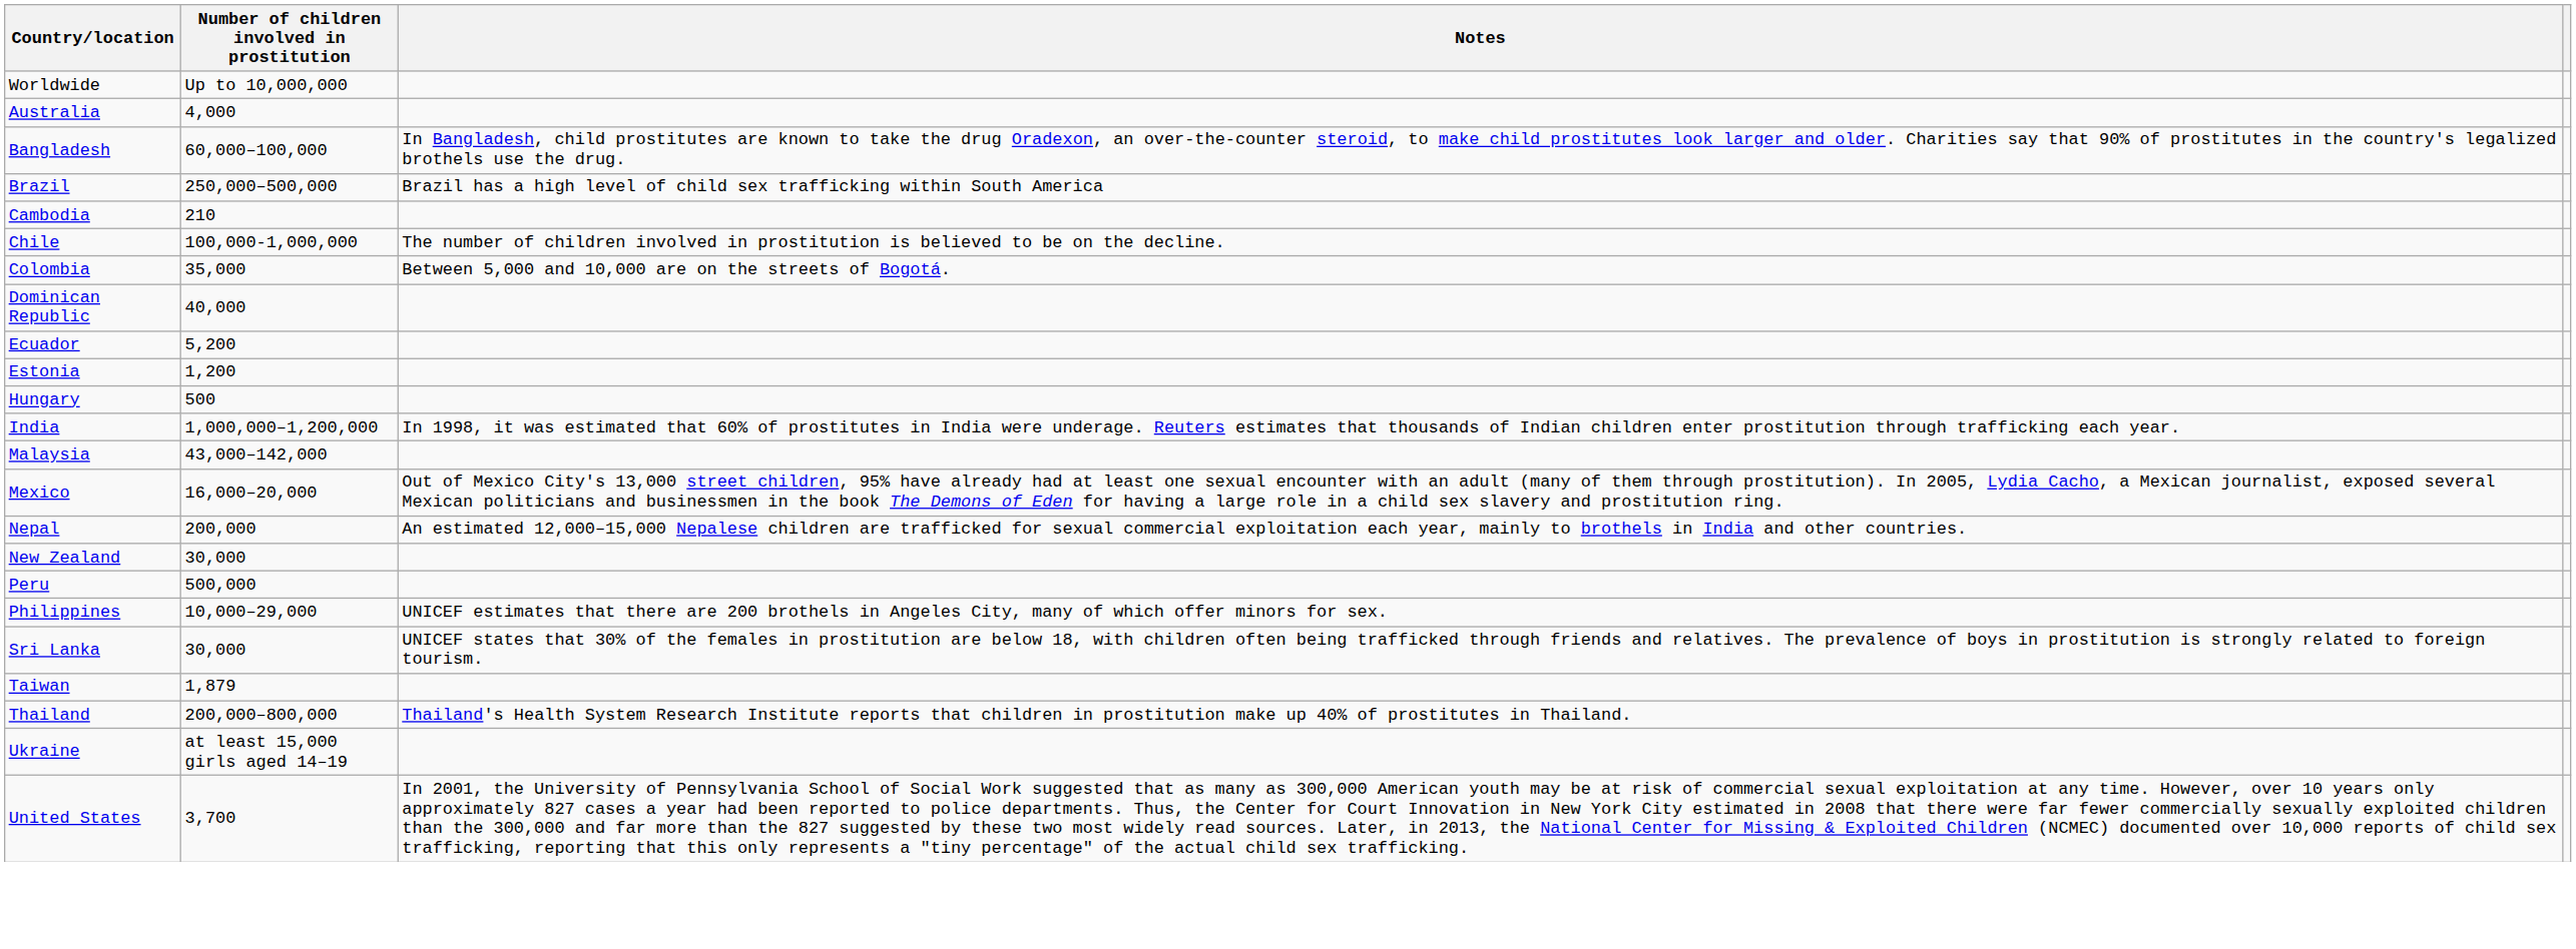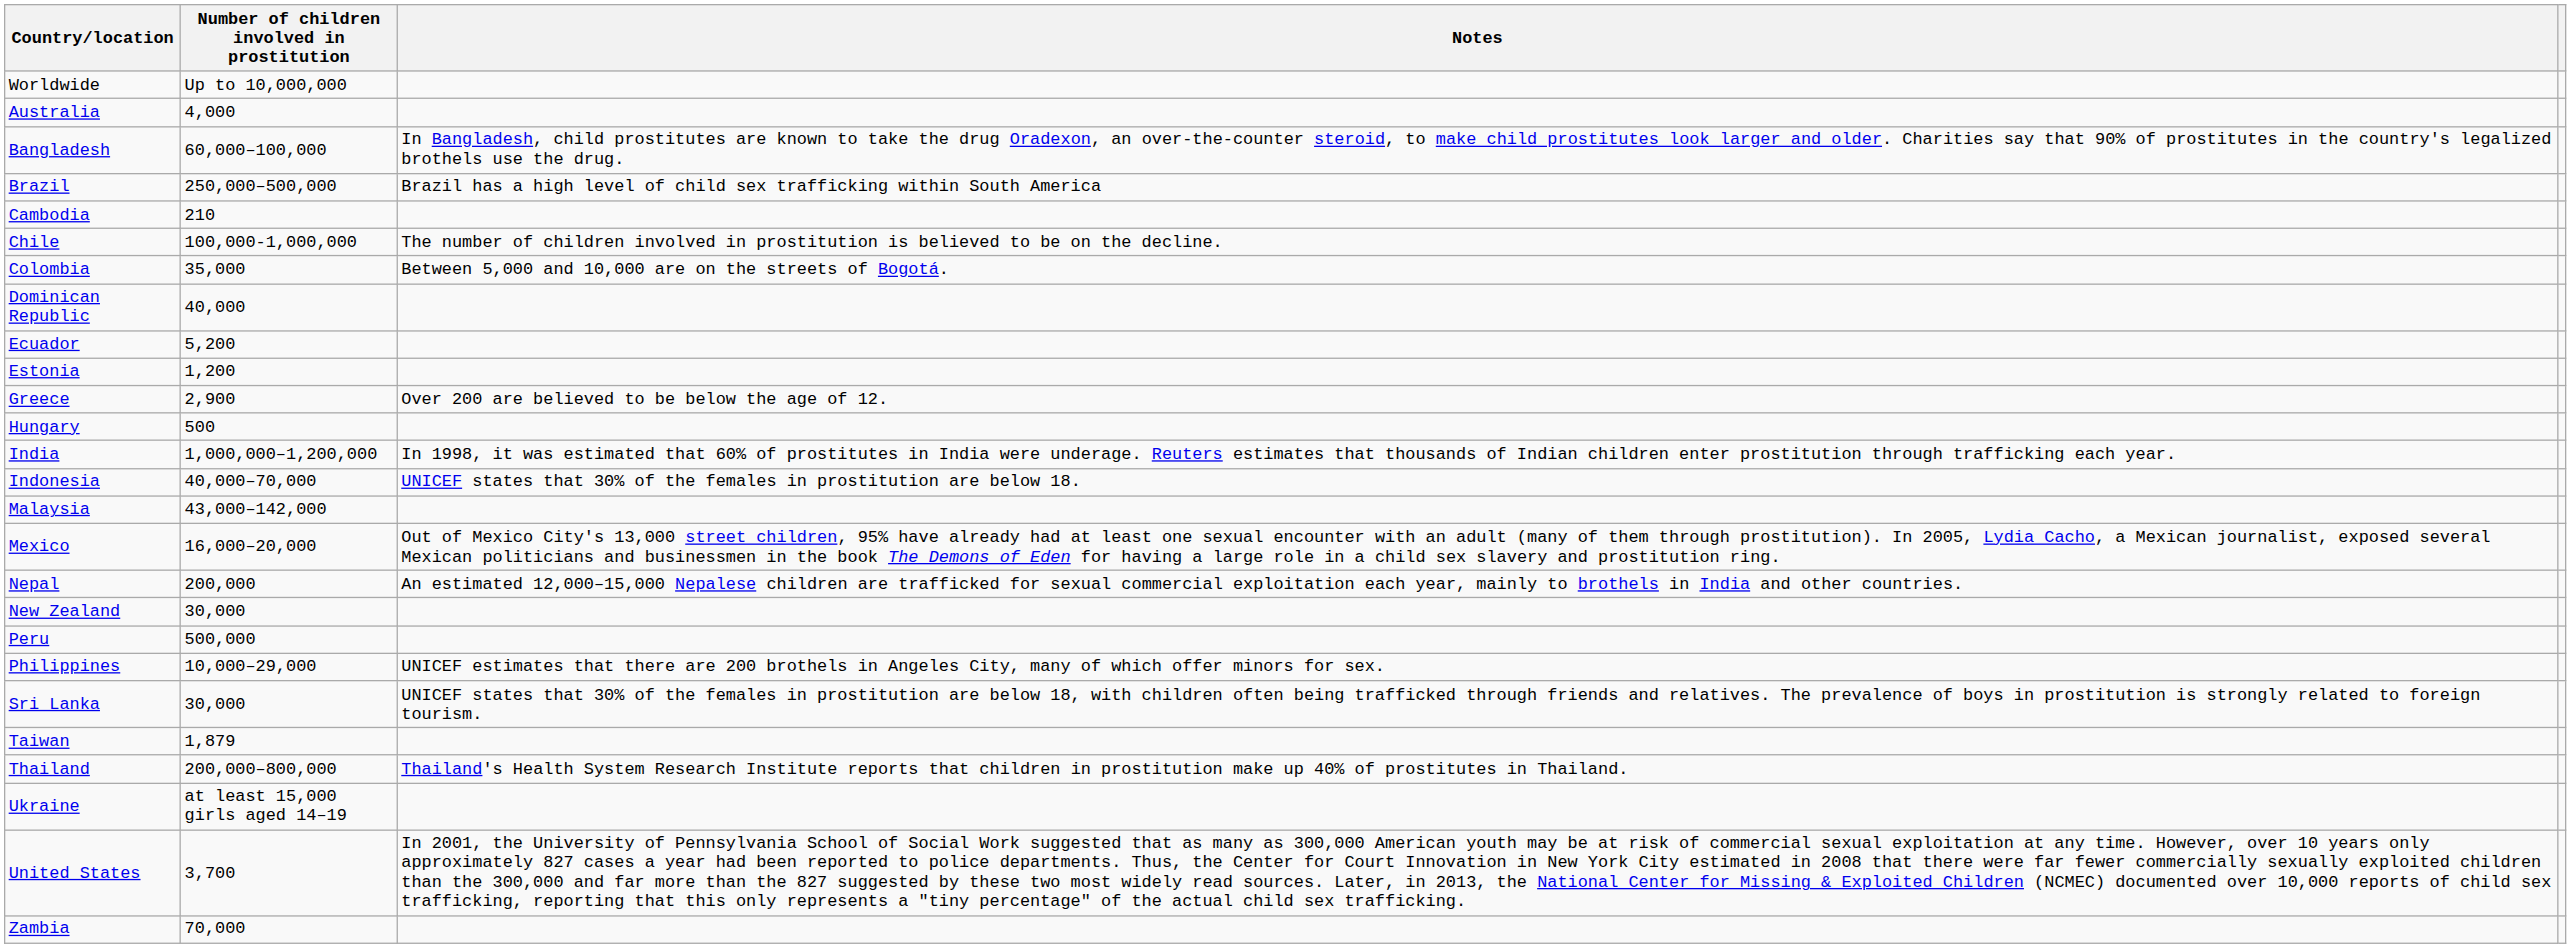 <table class="wikitable plainrowheaders sortable">
 <tr>
 <th scope="col">Country/location</th>
 <th data-sort-type="number" scope="col">Number of children involved in prostitution</th>
 <th scope="col">Notes</th>
 <th scope="col"></th>
 </tr>
 <tr>
 <td>Worldwide</td>
 <td data-sort-value="10,000,000">Up to 10,000,000</td>
 <td></td>
 <td></td>
 </tr>
 <tr>
 <td><a href='#'>Australia</a></td>
 <td>4,000</td>
 <td></td>
 <td></td>
 </tr>
 <tr>
 <td><a href='#'>Bangladesh</a></td>
 <td>60,000–100,000</td>
 <td>In <a href='#'>Bangladesh</a>, child prostitutes are known to take the drug <a href='#'>Oradexon</a>, an over-the-counter <a href='#'>steroid</a>, to <a href='#'>make child prostitutes look larger and older</a>. Charities say that 90% of prostitutes in the country's legalized brothels use the drug.<br></td>
 <td></td>
 </tr>
 <tr>
 <td><a href='#'>Brazil</a></td>
 <td>250,000–500,000</td>
 <td>Brazil has a high level of child sex trafficking within South America</td>
 <td></td>
 </tr>
 <tr>
 <td><a href='#'>Cambodia</a></td>
 <td>210</td>
 <td></td>
 <td></td>
 </tr>
 <tr>
 <td><a href='#'>Chile</a></td>
 <td>100,000-1,000,000</td>
 <td>The number of children involved in prostitution is believed to be on the decline.</td>
 <td></td>
 </tr>
 <tr>
 <td><a href='#'>Colombia</a></td>
 <td>35,000</td>
 <td>Between 5,000 and 10,000 are on the streets of <a href='#'>Bogotá</a>.</td>
 <td></td>
 </tr>
 <tr>
 <td><a href='#'>Dominican Republic</a></td>
 <td>40,000</td>
 <td></td>
 <td></td>
 </tr>
 <tr>
 <td><a href='#'>Ecuador</a></td>
 <td>5,200</td>
 <td></td>
 <td></td>
 </tr>
 <tr>
 <td><a href='#'>Estonia</a></td>
 <td>1,200</td>
 <td></td>
 <td></td>
 </tr>
 <tr>
+<td><a href='#'>Greece</a></td>
+<td>2,900</td>
+<td>Over 200 are believed to be below the age of 12.</td>
+<td></td>
+</tr>
+<tr>
 <td><a href='#'>Hungary</a></td>
 <td>500</td>
 <td></td>
 <td></td>
 </tr>
 <tr>
 <td><a href='#'>India</a></td>
 <td>1,000,000–1,200,000</td>
 <td>In 1998, it was estimated that 60% of prostitutes in India were underage. <a href='#'>Reuters</a> estimates that thousands of Indian children enter prostitution through trafficking each year.<br></td>
+<td></td>
+</tr>
+<tr>
+<td><a href='#'>Indonesia</a></td>
+<td>40,000–70,000</td>
+<td><a href='#'>UNICEF</a> states that 30% of the females in prostitution are below 18.</td>
 <td></td>
 </tr>
 <tr>
 <td><a href='#'>Malaysia</a></td>
 <td>43,000–142,000</td>
 <td></td>
 <td></td>
 </tr>
 <tr>
 <td><a href='#'>Mexico</a></td>
 <td>16,000–20,000</td>
 <td>Out of Mexico City's 13,000 <a href='#'>street children</a>, 95% have already had at least one sexual encounter with an adult (many of them through prostitution). In 2005, <a href='#'>Lydia Cacho</a>, a Mexican journalist, exposed several Mexican politicians and businessmen in the book <em><a href='#'>The Demons of Eden</a></em> for having a large role in a child sex slavery and prostitution ring.<br></td>
 <td></td>
 </tr>
 <tr>
 <td><a href='#'>Nepal</a></td>
 <td>200,000</td>
 <td>An estimated 12,000–15,000 <a href='#'>Nepalese</a> children are trafficked for sexual commercial exploitation each year, mainly to <a href='#'>brothels</a> in <a href='#'>India</a> and other countries.</td>
 <td></td>
 </tr>
 <tr>
 <td><a href='#'>New Zealand</a></td>
 <td>30,000</td>
 <td></td>
 <td></td>
 </tr>
 <tr>
 <td><a href='#'>Peru</a></td>
 <td>500,000</td>
 <td></td>
 <td></td>
 </tr>
 <tr>
 <td><a href='#'>Philippines</a></td>
 <td>10,000–29,000</td>
 <td>UNICEF estimates that there are 200 brothels in Angeles City, many of which offer minors for sex.</td>
 <td></td>
 </tr>
 <tr>
 <td><a href='#'>Sri Lanka</a></td>
 <td>30,000</td>
 <td>UNICEF states that 30% of the females in prostitution are below 18, with children often being trafficked through friends and relatives. The prevalence of boys in prostitution is strongly related to foreign tourism.</td>
 <td></td>
 </tr>
 <tr>
 <td><a href='#'>Taiwan</a></td>
 <td>1,879</td>
 <td></td>
 <td></td>
 </tr>
 <tr>
 <td><a href='#'>Thailand</a></td>
 <td>200,000–800,000</td>
 <td><a href='#'>Thailand</a>'s Health System Research Institute reports that children in prostitution make up 40% of prostitutes in Thailand.<br></td>
 <td></td>
 </tr>
 <tr>
 <td><a href='#'>Ukraine</a></td>
 <td>at least 15,000 girls aged 14–19</td>
 <td></td>
 <td></td>
 </tr>
 <tr>
 <td><a href='#'>United States</a></td>
 <td>3,700</td>
 <td>In 2001, the University of Pennsylvania School of Social Work suggested that as many as 300,000 American youth may be at risk of commercial sexual exploitation at any time. However, over 10 years only approximately 827 cases a year had been reported to police departments. Thus, the Center for Court Innovation in New York City estimated in 2008 that there were far fewer commercially sexually exploited children than the 300,000 and far more than the 827 suggested by these two most widely read sources. Later, in 2013, the <a href='#'>National Center for Missing & Exploited Children</a> (NCMEC) documented over 10,000 reports of child sex trafficking, reporting that this only represents a "tiny percentage" of the actual child sex trafficking.<br></td>
 <td></td>
 </tr>
+<tr>
+<td><a href='#'>Zambia</a></td>
+<td>70,000</td>
+<td></td>
+<td></td>
+</tr>
 </table>
